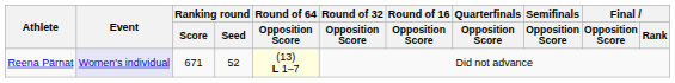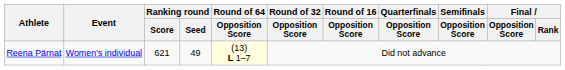 <table class="wikitable" style="font-size:90%">
 <tr>
 <th rowspan="2">Athlete</th>
 <th rowspan="2">Event</th>
 <th colspan="2">Ranking round</th>
 <th>Round of 64</th>
 <th>Round of 32</th>
 <th>Round of 16</th>
 <th>Quarterfinals</th>
 <th>Semifinals</th>
 <th colspan="2">Final / </th>
 </tr>
 <tr style="font-size:95%">
 <th>Score</th>
 <th>Seed</th>
 <th>Opposition<br>Score</th>
 <th>Opposition<br>Score</th>
 <th>Opposition<br>Score</th>
 <th>Opposition<br>Score</th>
 <th>Opposition<br>Score</th>
 <th>Opposition<br>Score</th>
 <th>Rank</th>
 </tr>
 <tr align=center>
 <td align=left><a href='#'>Reena Pärnat</a></td>
-<td align=left style="background: lavender;"><a href='#'>Women's individual</a></td>
-<td>671</td>
-<td>52</td>
+<td align=left><a href='#'>Women's individual</a></td>
+<td>621</td>
+<td>49</td>
 <td style="background: lightyellow;"> (13) <br><strong>L</strong> 1–7</td>
 <td colspan="6">Did not advance</td>
 </tr>
 </table>
